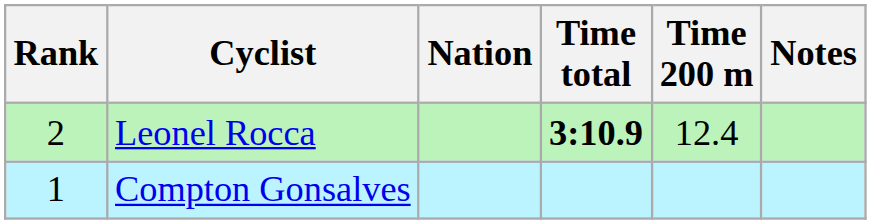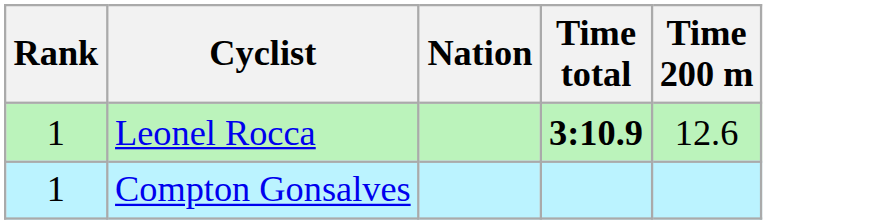 <table class="wikitable sortable" style="text-align:center">
 <tr>
 <th>Rank</th>
 <th>Cyclist</th>
 <th>Nation</th>
 <th>Time<br>total</th>
 <th>Time<br>200 m</th>
-<th>Notes</th>
 </tr>
 <tr bgcolor=bbf3bb>
-<td>2</td>
+<td>1</td>
 <td align=left><a href='#'>Leonel Rocca</a></td>
 <td align=left></td>
 <td><strong>3:10.9</strong></td>
-<td>12.4</td>
-<td></td>
+<td>12.6</td>
 </tr>
 <tr bgcolor=bbf3ff>
 <td>1</td>
 <td align=left><a href='#'>Compton Gonsalves</a></td>
 <td align=left></td>
 <td></td>
 <td></td>
-<td></td>
 </tr>
 </table>
